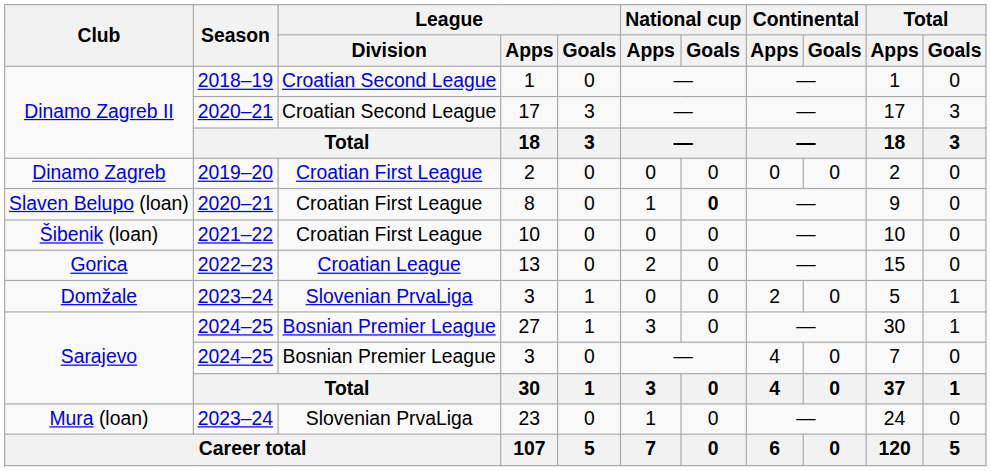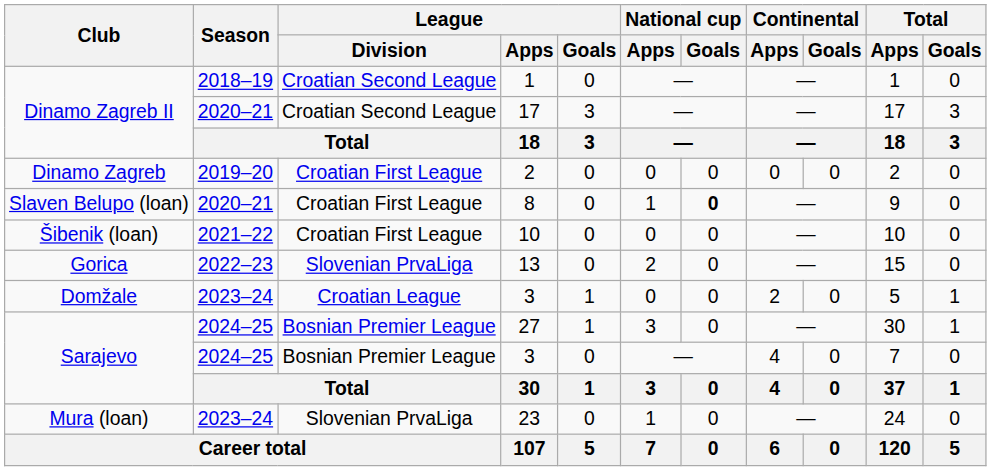 <table class="wikitable" style="text-align:center">
 <tr>
 <th rowspan=2>Club</th>
 <th rowspan=2>Season</th>
 <th colspan=3>League</th>
 <th colspan=2>National cup</th>
 <th colspan=2>Continental</th>
 <th colspan=2>Total</th>
 </tr>
 <tr>
 <th>Division</th>
 <th>Apps</th>
 <th>Goals</th>
 <th>Apps</th>
 <th>Goals</th>
 <th>Apps</th>
 <th>Goals</th>
 <th>Apps</th>
 <th>Goals</th>
 </tr>
 <tr>
 <td rowspan=3><a href='#'>Dinamo Zagreb II</a></td>
 <td><a href='#'>2018–19</a></td>
 <td><a href='#'>Croatian Second League</a></td>
 <td>1</td>
 <td>0</td>
 <td colspan=2>—</td>
 <td colspan=2>—</td>
 <td>1</td>
 <td>0</td>
 </tr>
 <tr>
 <td><a href='#'>2020–21</a></td>
 <td>Croatian Second League</td>
 <td>17</td>
 <td>3</td>
 <td colspan=2>—</td>
 <td colspan=2>—</td>
 <td>17</td>
 <td>3</td>
 </tr>
 <tr>
 <th colspan=2>Total</th>
 <th>18</th>
 <th>3</th>
 <th colspan=2>—</th>
 <th colspan=2>—</th>
 <th>18</th>
 <th>3</th>
 </tr>
 <tr>
 <td><a href='#'>Dinamo Zagreb</a></td>
 <td><a href='#'>2019–20</a></td>
 <td><a href='#'>Croatian First League</a></td>
 <td>2</td>
 <td>0</td>
 <td>0</td>
 <td>0</td>
 <td>0</td>
 <td>0</td>
 <td>2</td>
 <td>0</td>
 </tr>
 <tr>
 <td><a href='#'>Slaven Belupo</a> (loan)</td>
 <td><a href='#'>2020–21</a></td>
 <td>Croatian First League</td>
 <td>8</td>
 <td>0</td>
 <td>1</td>
 <td><strong>0</strong></td>
 <td colspan=2>—</td>
 <td>9</td>
 <td>0</td>
 </tr>
 <tr>
 <td><a href='#'>Šibenik</a> (loan)</td>
 <td><a href='#'>2021–22</a></td>
 <td>Croatian First League</td>
 <td>10</td>
 <td>0</td>
 <td>0</td>
 <td>0</td>
 <td colspan=2>—</td>
 <td>10</td>
 <td>0</td>
 </tr>
 <tr>
 <td><a href='#'>Gorica</a></td>
 <td><a href='#'>2022–23</a></td>
-<td><a href='#'>Croatian League</a></td>
+<td><a href='#'>Slovenian PrvaLiga</a></td>
 <td>13</td>
 <td>0</td>
 <td>2</td>
 <td>0</td>
 <td colspan=2>—</td>
 <td>15</td>
 <td>0</td>
 </tr>
 <tr>
 <td><a href='#'>Domžale</a></td>
 <td><a href='#'>2023–24</a></td>
-<td><a href='#'>Slovenian PrvaLiga</a></td>
+<td><a href='#'>Croatian League</a></td>
 <td>3</td>
 <td>1</td>
 <td>0</td>
 <td>0</td>
 <td>2</td>
 <td>0</td>
 <td>5</td>
 <td>1</td>
 </tr>
 <tr>
 <td rowspan=3><a href='#'>Sarajevo</a></td>
 <td><a href='#'>2024–25</a></td>
 <td><a href='#'>Bosnian Premier League</a></td>
 <td>27</td>
 <td>1</td>
 <td>3</td>
 <td>0</td>
 <td colspan=2>—</td>
 <td>30</td>
 <td>1</td>
 </tr>
 <tr>
 <td><a href='#'>2024–25</a></td>
 <td>Bosnian Premier League</td>
 <td>3</td>
 <td>0</td>
 <td colspan=2>—</td>
 <td>4</td>
 <td>0</td>
 <td>7</td>
 <td>0</td>
 </tr>
 <tr>
 <th colspan=2>Total</th>
 <th>30</th>
 <th>1</th>
 <th>3</th>
 <th>0</th>
 <th>4</th>
 <th>0</th>
 <th>37</th>
 <th>1</th>
 </tr>
 <tr>
 <td><a href='#'>Mura</a> (loan)</td>
 <td><a href='#'>2023–24</a></td>
 <td>Slovenian PrvaLiga</td>
 <td>23</td>
 <td>0</td>
 <td>1</td>
 <td>0</td>
 <td colspan=2>—</td>
 <td>24</td>
 <td>0</td>
 </tr>
 <tr>
 <th colspan=3>Career total</th>
 <th>107</th>
 <th>5</th>
 <th>7</th>
 <th>0</th>
 <th>6</th>
 <th>0</th>
 <th>120</th>
 <th>5</th>
 </tr>
 </table>
